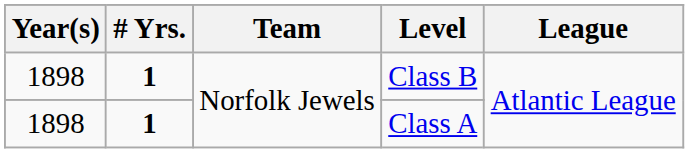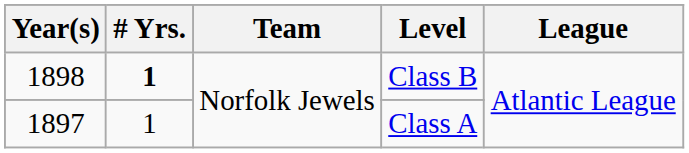 <table class="wikitable" style="text-align:center; font-size: 95%;">
 <tr>
 <th>Year(s)</th>
 <th># Yrs.</th>
 <th>Team</th>
 <th>Level</th>
 <th>League</th>
 </tr>
 <tr>
 <td>1898</td>
 <td><strong>1</strong></td>
 <td rowspan=2>Norfolk Jewels</td>
 <td><a href='#'>Class B</a></td>
 <td rowspan=2><a href='#'>Atlantic League</a></td>
 </tr>
 <tr>
-<td>1898</td>
-<td><strong>1</strong></td>
+<td>1897</td>
+<td>1</td>
 <td><a href='#'>Class A</a></td>
 </tr>
 </table>
